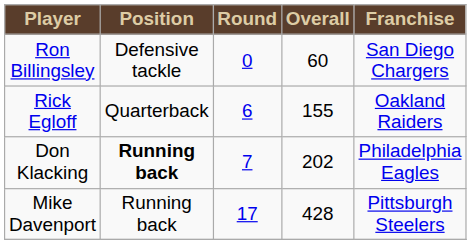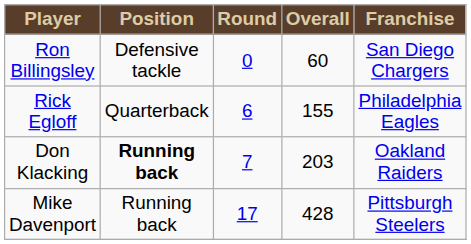 <table class="wikitable" width="50%">
 <tr align="center"  style="background:#593D2B;color:#DDCCA5;">
 <td><strong>Player</strong></td>
 <td><strong>Position</strong></td>
 <td><strong>Round</strong></td>
 <td><strong>Overall</strong></td>
 <td><strong>Franchise</strong></td>
 </tr>
 <tr align="center" bgcolor="">
 <td><a href='#'>Ron Billingsley</a></td>
 <td>Defensive tackle</td>
 <td><a href='#'>0</a></td>
 <td>60</td>
 <td><a href='#'>San Diego Chargers</a></td>
 </tr>
 <tr align="center" bgcolor="">
 <td><a href='#'>Rick Egloff</a></td>
 <td>Quarterback</td>
 <td><a href='#'>6</a></td>
 <td>155</td>
-<td><a href='#'>Oakland Raiders</a></td>
+<td><a href='#'>Philadelphia Eagles</a></td>
 </tr>
 <tr align="center" bgcolor="">
 <td>Don Klacking</td>
 <td><strong>Running back</strong></td>
 <td><a href='#'>7</a></td>
-<td>202</td>
-<td><a href='#'>Philadelphia Eagles</a></td>
+<td>203</td>
+<td><a href='#'>Oakland Raiders</a></td>
 </tr>
 <tr align="center" bgcolor="">
 <td>Mike Davenport</td>
 <td>Running back</td>
 <td><a href='#'>17</a></td>
 <td>428</td>
 <td><a href='#'>Pittsburgh Steelers</a></td>
 </tr>
 <tr align="center" bgcolor="">
 </tr>
 </table>
